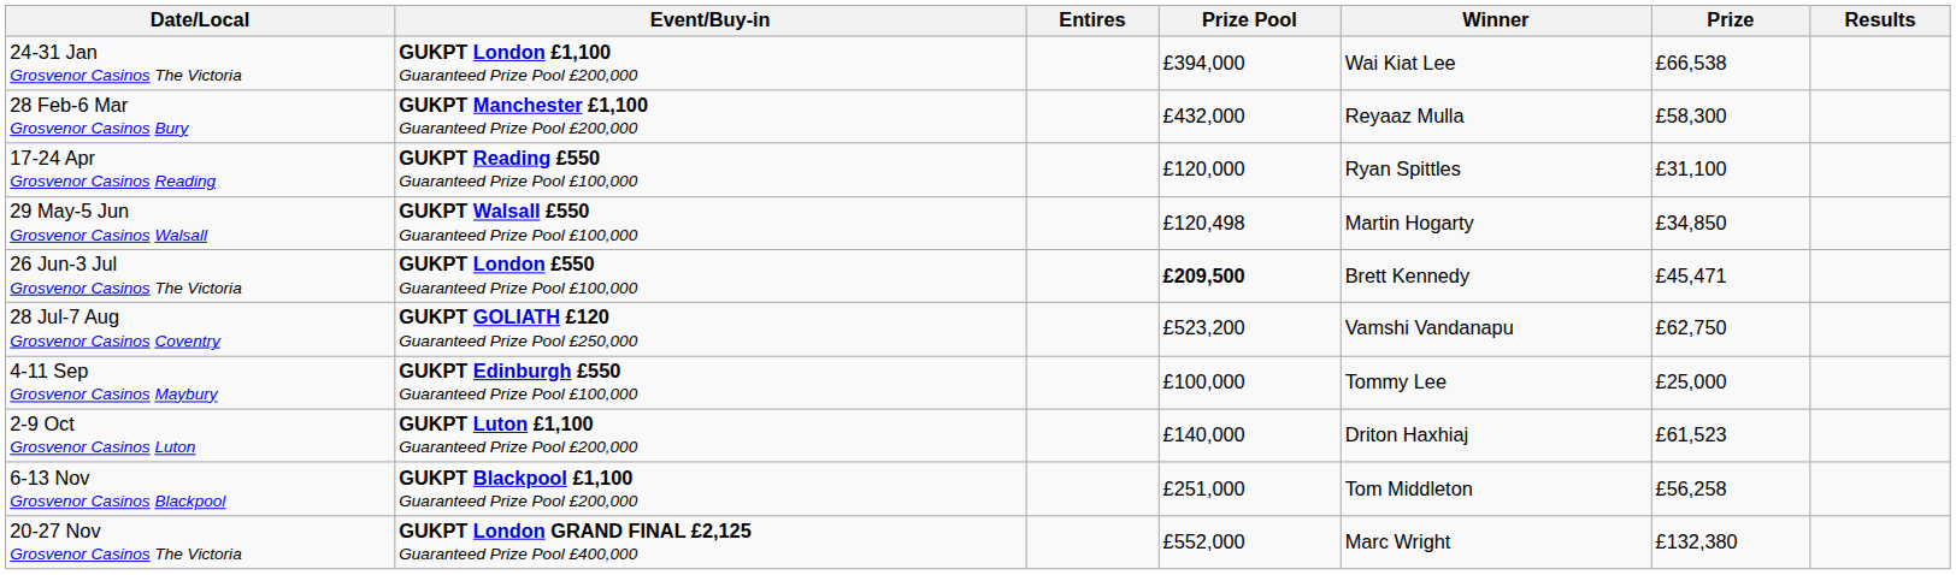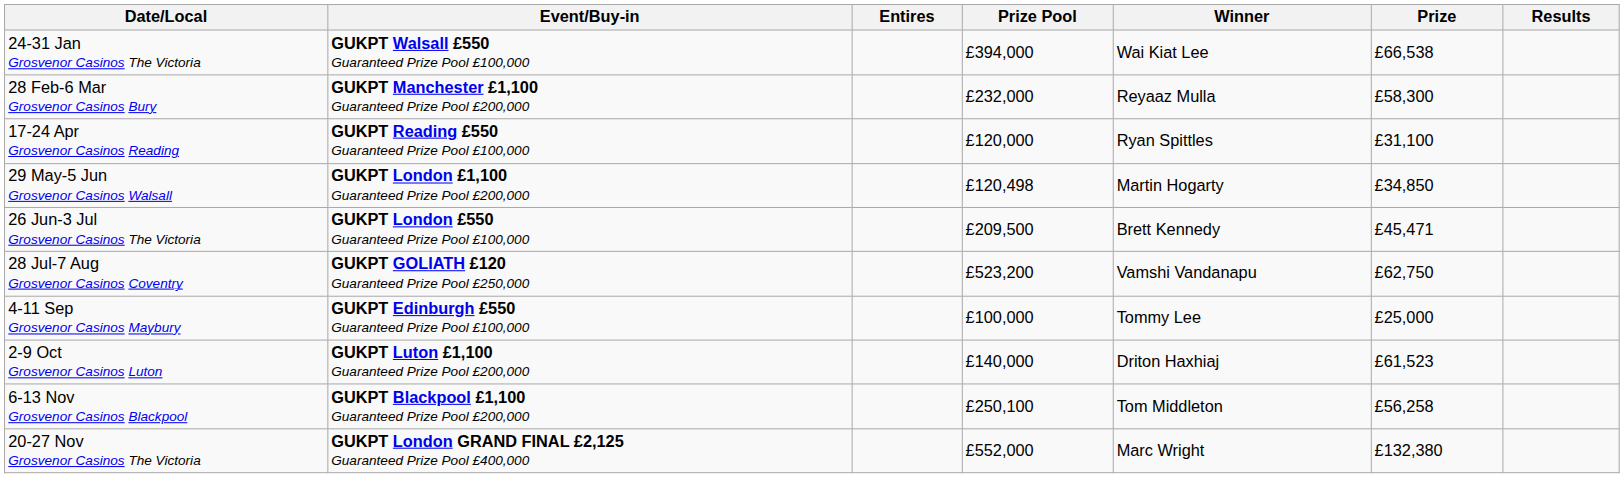 <table class="wikitable" width="100%">
 <tr>
 <th width="20%">Date/Local</th>
 <th !width="15%">Event/Buy-in</th>
 <th !width="10%">Entires</th>
 <th !width="10%">Prize Pool</th>
 <th !width="25%">Winner</th>
 <th !width="10%">Prize</th>
 <th !width="10%">Results</th>
 </tr>
 <tr>
 <td>24-31 Jan<br><small><em><a href='#'>Grosvenor Casinos</a> The Victoria</em></small></td>
-<td> <strong>GUKPT <a href='#'>London</a> £1,100</strong><br><small><em>Guaranteed Prize Pool £200,000</em></small></td>
+<td> <strong>GUKPT <a href='#'>Walsall</a> £550</strong><br><small><em>Guaranteed Prize Pool £100,000</em></small></td>
 <td></td>
 <td>£394,000</td>
 <td> Wai Kiat Lee</td>
 <td>£66,538</td>
 <td></td>
 </tr>
 <tr>
 <td>28 Feb-6 Mar<br><small><em><a href='#'>Grosvenor Casinos</a> <a href='#'>Bury</a></em></small></td>
 <td> <strong>GUKPT <a href='#'>Manchester</a> £1,100</strong><br><small><em>Guaranteed Prize Pool £200,000</em></small></td>
 <td></td>
-<td>£432,000</td>
+<td>£232,000</td>
 <td> Reyaaz Mulla</td>
 <td>£58,300</td>
 <td></td>
 </tr>
 <tr>
 <td>17-24 Apr<br><small><em><a href='#'>Grosvenor Casinos</a> <a href='#'>Reading</a></em></small></td>
 <td> <strong>GUKPT <a href='#'>Reading</a> £550</strong><br><small><em>Guaranteed Prize Pool £100,000</em></small></td>
 <td></td>
 <td>£120,000</td>
 <td> Ryan Spittles</td>
 <td>£31,100</td>
 <td></td>
 </tr>
 <tr>
 <td>29 May-5 Jun<br><small><em><a href='#'>Grosvenor Casinos</a> <a href='#'>Walsall</a></em></small></td>
-<td> <strong>GUKPT <a href='#'>Walsall</a> £550</strong><br><small><em>Guaranteed Prize Pool £100,000</em></small></td>
+<td> <strong>GUKPT <a href='#'>London</a> £1,100</strong><br><small><em>Guaranteed Prize Pool £200,000</em></small></td>
 <td></td>
 <td>£120,498</td>
 <td> Martin Hogarty</td>
 <td>£34,850</td>
 <td></td>
 </tr>
 <tr>
 <td>26 Jun-3 Jul<br><small><em><a href='#'>Grosvenor Casinos</a> The Victoria</em></small></td>
 <td> <strong>GUKPT <a href='#'>London</a> £550</strong><br><small><em>Guaranteed Prize Pool £100,000</em></small></td>
 <td></td>
-<td><strong>£209,500</strong></td>
+<td>£209,500</td>
 <td> Brett Kennedy</td>
 <td>£45,471</td>
 <td></td>
 </tr>
 <tr>
 <td>28 Jul-7 Aug<br><small><em><a href='#'>Grosvenor Casinos</a> <a href='#'>Coventry</a></em></small></td>
 <td> <strong>GUKPT <a href='#'>GOLIATH</a> £120</strong><br><small><em>Guaranteed Prize Pool £250,000</em></small></td>
 <td></td>
 <td>£523,200</td>
 <td> Vamshi Vandanapu</td>
 <td>£62,750</td>
 <td></td>
 </tr>
 <tr>
 <td>4-11 Sep<br><small><em><a href='#'>Grosvenor Casinos</a> <a href='#'>Maybury</a></em></small></td>
 <td> <strong>GUKPT <a href='#'>Edinburgh</a> £550</strong><br><small><em>Guaranteed Prize Pool £100,000</em></small></td>
 <td></td>
 <td>£100,000</td>
 <td> Tommy Lee</td>
 <td>£25,000</td>
 <td></td>
 </tr>
 <tr>
 <td>2-9 Oct<br><small><em><a href='#'>Grosvenor Casinos</a> <a href='#'>Luton</a></em></small></td>
 <td> <strong>GUKPT <a href='#'>Luton</a> £1,100</strong><br><small><em>Guaranteed Prize Pool £200,000</em></small></td>
 <td></td>
 <td>£140,000</td>
 <td> Driton Haxhiaj</td>
 <td>£61,523</td>
 <td></td>
 </tr>
 <tr>
 <td>6-13 Nov<br><small><em><a href='#'>Grosvenor Casinos</a> <a href='#'>Blackpool</a></em></small></td>
 <td> <strong>GUKPT <a href='#'>Blackpool</a> £1,100</strong><br><small><em>Guaranteed Prize Pool £200,000</em></small></td>
 <td></td>
-<td>£251,000</td>
+<td>£250,100</td>
 <td> Tom Middleton</td>
 <td>£56,258</td>
 <td></td>
 </tr>
 <tr>
 <td>20-27 Nov<br><small><em><a href='#'>Grosvenor Casinos</a> The Victoria</em></small></td>
 <td> <strong>GUKPT <a href='#'>London</a> GRAND FINAL £2,125</strong><br><small><em>Guaranteed Prize Pool £400,000</em></small></td>
 <td></td>
 <td>£552,000</td>
 <td> Marc Wright</td>
 <td>£132,380</td>
 <td></td>
 </tr>
 </table>
